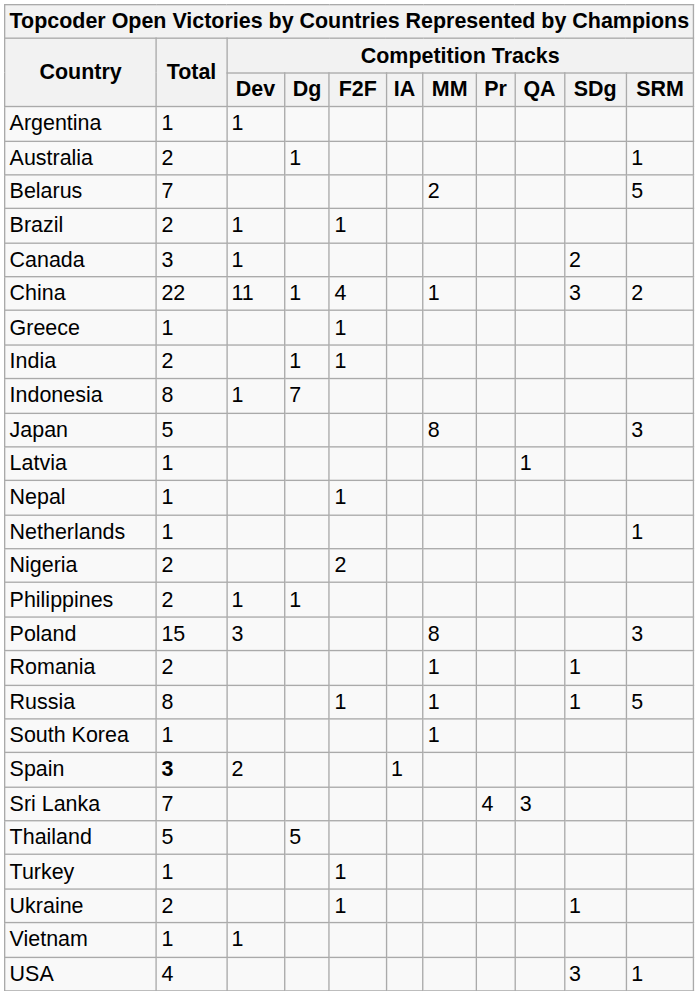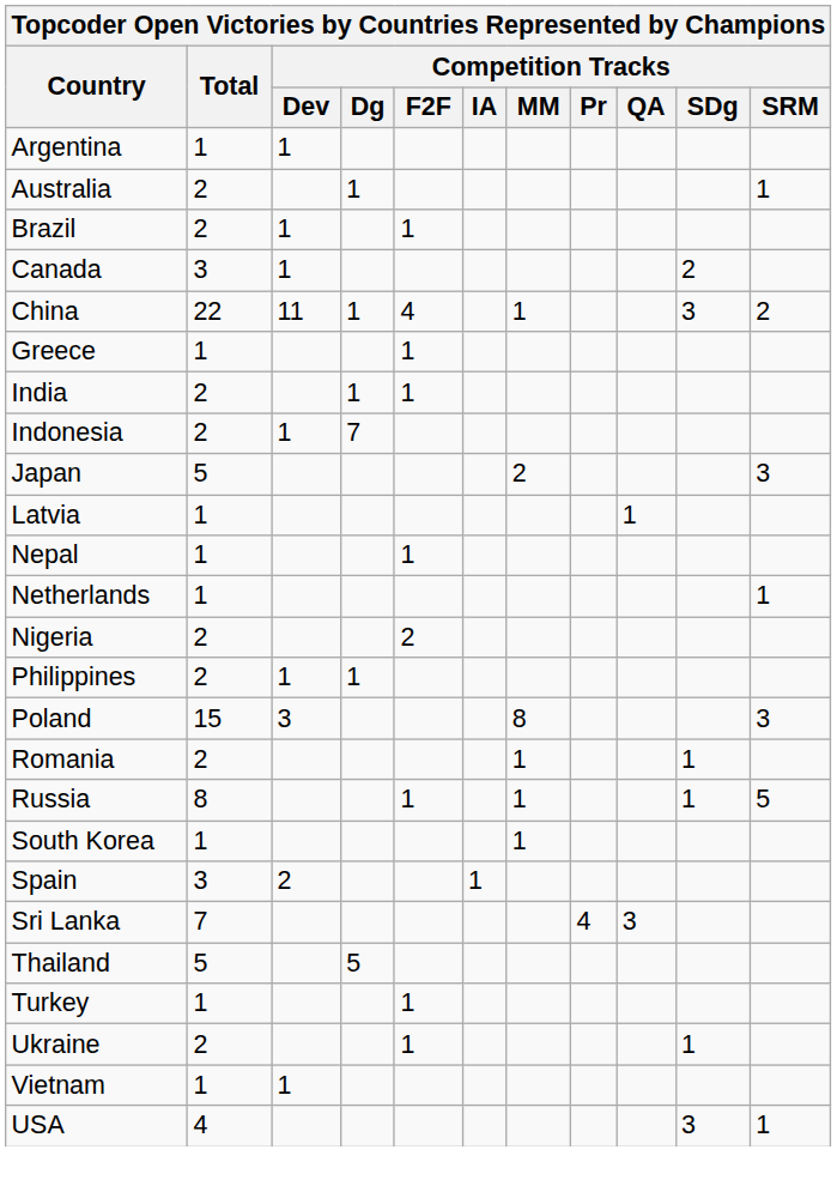 <table class="wikitable mw-collapsible">
 <tr>
 <th colspan="11">Topcoder Open Victories by Countries Represented by Champions</th>
 </tr>
 <tr>
 <th rowspan="2">Country</th>
 <th rowspan="2">Total</th>
 <th colspan="9">Competition Tracks</th>
 </tr>
 <tr>
 <th>Dev</th>
 <th>Dg</th>
 <th>F2F</th>
 <th>IA</th>
 <th>MM</th>
 <th>Pr</th>
 <th>QA</th>
 <th>SDg</th>
 <th>SRM</th>
 </tr>
 <tr>
 <td> Argentina</td>
 <td>1</td>
 <td>1</td>
 <td></td>
 <td></td>
 <td></td>
 <td></td>
 <td></td>
 <td></td>
 <td></td>
 <td></td>
 </tr>
 <tr>
 <td> Australia</td>
 <td>2</td>
 <td></td>
 <td>1</td>
 <td></td>
 <td></td>
 <td></td>
 <td></td>
 <td></td>
 <td></td>
 <td>1</td>
-</tr>
-<tr>
-<td> Belarus</td>
-<td>7</td>
-<td></td>
-<td></td>
-<td></td>
-<td></td>
-<td>2</td>
-<td></td>
-<td></td>
-<td></td>
-<td>5</td>
 </tr>
 <tr>
 <td> Brazil</td>
 <td>2</td>
 <td>1</td>
 <td></td>
 <td>1</td>
 <td></td>
 <td></td>
 <td></td>
 <td></td>
 <td></td>
 <td></td>
 </tr>
 <tr>
 <td> Canada</td>
 <td>3</td>
 <td>1</td>
 <td></td>
 <td></td>
 <td></td>
 <td></td>
 <td></td>
 <td></td>
 <td>2</td>
 <td></td>
 </tr>
 <tr>
 <td> China</td>
 <td>22</td>
 <td>11</td>
 <td>1</td>
 <td>4</td>
 <td></td>
 <td>1</td>
 <td></td>
 <td></td>
 <td>3</td>
 <td>2</td>
 </tr>
 <tr>
 <td> Greece</td>
 <td>1</td>
 <td></td>
 <td></td>
 <td>1</td>
 <td></td>
 <td></td>
 <td></td>
 <td></td>
 <td></td>
 <td></td>
 </tr>
 <tr>
 <td> India</td>
 <td>2</td>
 <td></td>
 <td>1</td>
 <td>1</td>
 <td></td>
 <td></td>
 <td></td>
 <td></td>
 <td></td>
 <td></td>
 </tr>
 <tr>
 <td> Indonesia</td>
-<td>8</td>
+<td>2</td>
 <td>1</td>
 <td>7</td>
 <td></td>
 <td></td>
 <td></td>
 <td></td>
 <td></td>
 <td></td>
 <td></td>
 </tr>
 <tr>
 <td> Japan</td>
 <td>5</td>
 <td></td>
 <td></td>
 <td></td>
 <td></td>
-<td>8</td>
+<td>2</td>
 <td></td>
 <td></td>
 <td></td>
 <td>3</td>
 </tr>
 <tr>
 <td> Latvia</td>
 <td>1</td>
 <td></td>
 <td></td>
 <td></td>
 <td></td>
 <td></td>
 <td></td>
 <td>1</td>
 <td></td>
 <td></td>
 </tr>
 <tr>
 <td> Nepal</td>
 <td>1</td>
 <td></td>
 <td></td>
 <td>1</td>
 <td></td>
 <td></td>
 <td></td>
 <td></td>
 <td></td>
 <td></td>
 </tr>
 <tr>
 <td> Netherlands</td>
 <td>1</td>
 <td></td>
 <td></td>
 <td></td>
 <td></td>
 <td></td>
 <td></td>
 <td></td>
 <td></td>
 <td>1</td>
 </tr>
 <tr>
 <td> Nigeria</td>
 <td>2</td>
 <td></td>
 <td></td>
 <td>2</td>
 <td></td>
 <td></td>
 <td></td>
 <td></td>
 <td></td>
 <td></td>
 </tr>
 <tr>
 <td> Philippines</td>
 <td>2</td>
 <td>1</td>
 <td>1</td>
 <td></td>
 <td></td>
 <td></td>
 <td></td>
 <td></td>
 <td></td>
 <td></td>
 </tr>
 <tr>
 <td> Poland</td>
 <td>15</td>
 <td>3</td>
 <td></td>
 <td></td>
 <td></td>
 <td>8</td>
 <td></td>
 <td></td>
 <td></td>
 <td>3</td>
 </tr>
 <tr>
 <td> Romania</td>
 <td>2</td>
 <td></td>
 <td></td>
 <td></td>
 <td></td>
 <td>1</td>
 <td></td>
 <td></td>
 <td>1</td>
 <td></td>
 </tr>
 <tr>
 <td> Russia</td>
 <td>8</td>
 <td></td>
 <td></td>
 <td>1</td>
 <td></td>
 <td>1</td>
 <td></td>
 <td></td>
 <td>1</td>
 <td>5</td>
 </tr>
 <tr>
 <td> South Korea</td>
 <td>1</td>
 <td></td>
 <td></td>
 <td></td>
 <td></td>
 <td>1</td>
 <td></td>
 <td></td>
 <td></td>
 <td></td>
 </tr>
 <tr>
 <td> Spain</td>
-<td><strong>3</strong></td>
+<td>3</td>
 <td>2</td>
 <td></td>
 <td></td>
 <td>1</td>
 <td></td>
 <td></td>
 <td></td>
 <td></td>
 <td></td>
 </tr>
 <tr>
 <td> Sri Lanka</td>
 <td>7</td>
 <td></td>
 <td></td>
 <td></td>
 <td></td>
 <td></td>
 <td>4</td>
 <td>3</td>
 <td></td>
 <td></td>
 </tr>
 <tr>
 <td> Thailand</td>
 <td>5</td>
 <td></td>
 <td>5</td>
 <td></td>
 <td></td>
 <td></td>
 <td></td>
 <td></td>
 <td></td>
 <td></td>
 </tr>
 <tr>
 <td> Turkey</td>
 <td>1</td>
 <td></td>
 <td></td>
 <td>1</td>
 <td></td>
 <td></td>
 <td></td>
 <td></td>
 <td></td>
 <td></td>
 </tr>
 <tr>
 <td> Ukraine</td>
 <td>2</td>
 <td></td>
 <td></td>
 <td>1</td>
 <td></td>
 <td></td>
 <td></td>
 <td></td>
 <td>1</td>
 <td></td>
 </tr>
 <tr>
 <td> Vietnam</td>
 <td>1</td>
 <td>1</td>
 <td></td>
 <td></td>
 <td></td>
 <td></td>
 <td></td>
 <td></td>
 <td></td>
 <td></td>
 </tr>
 <tr>
 <td> USA</td>
 <td>4</td>
 <td></td>
 <td></td>
 <td></td>
 <td></td>
 <td></td>
 <td></td>
 <td></td>
 <td>3</td>
 <td>1</td>
 </tr>
 </table>
